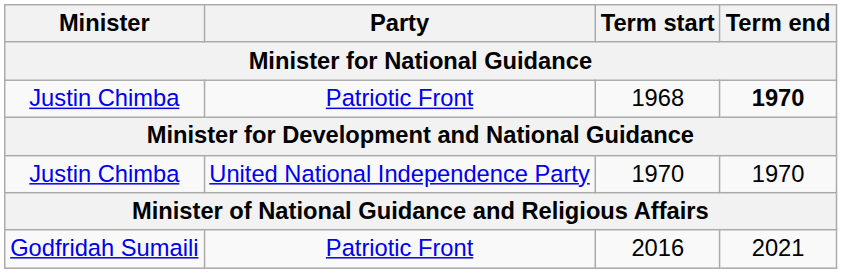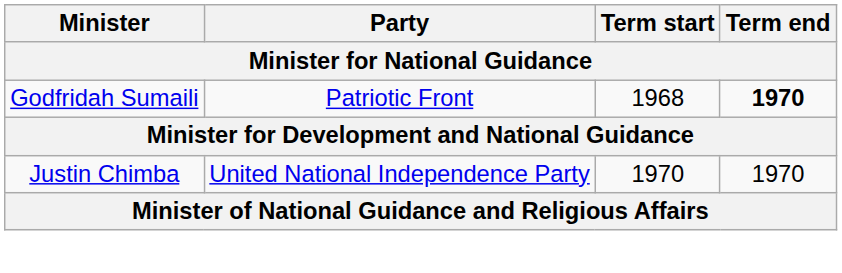 <table class=wikitable style=text-align:center>
 <tr>
 <th>Minister</th>
 <th>Party</th>
 <th>Term start</th>
 <th>Term end</th>
 </tr>
 <tr>
 <th colspan=4>Minister for National Guidance</th>
 </tr>
 <tr>
-<td><a href='#'>Justin Chimba</a></td>
+<td><a href='#'>Godfridah Sumaili</a></td>
 <td><a href='#'>Patriotic Front</a></td>
 <td>1968</td>
 <td><strong>1970</strong></td>
 </tr>
 <tr>
 <th colspan=4>Minister for Development and National Guidance</th>
 </tr>
 <tr>
 <td><a href='#'>Justin Chimba</a></td>
 <td><a href='#'>United National Independence Party</a></td>
 <td>1970</td>
 <td>1970</td>
 </tr>
 <tr>
 <th colspan=4>Minister of National Guidance and Religious Affairs</th>
 </tr>
-<tr>
-<td><a href='#'>Godfridah Sumaili</a></td>
-<td><a href='#'>Patriotic Front</a></td>
-<td>2016</td>
-<td>2021</td>
-</tr>
 </table>
